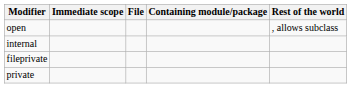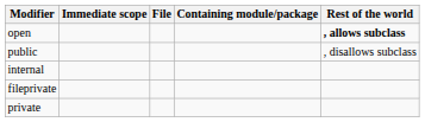 <table class="wikitable">
 <tr>
 <th>Modifier</th>
 <th>Immediate scope</th>
 <th>File</th>
 <th>Containing module/package</th>
 <th>Rest of the world</th>
 </tr>
 <tr>
 <td>open</td>
 <td></td>
 <td></td>
 <td></td>
-<td>, allows subclass</td>
+<td><strong>, allows subclass</strong></td>
+</tr>
+<tr>
+<td>public</td>
+<td></td>
+<td></td>
+<td></td>
+<td>, disallows subclass</td>
 </tr>
 <tr>
 <td>internal</td>
 <td></td>
 <td></td>
 <td></td>
 <td></td>
 </tr>
 <tr>
 <td>fileprivate</td>
 <td></td>
 <td></td>
 <td></td>
 <td></td>
 </tr>
 <tr>
 <td>private</td>
 <td></td>
 <td></td>
 <td></td>
 <td></td>
 </tr>
 </table>
